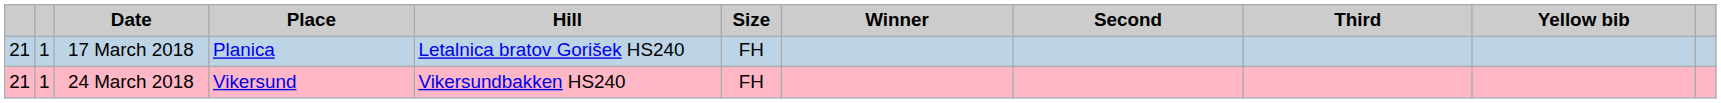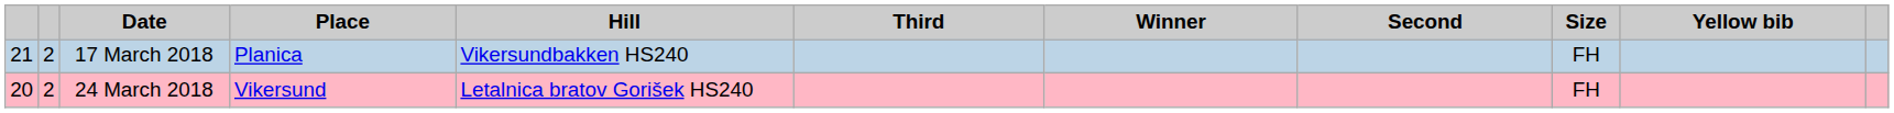 <table class="wikitable plainrowheaders" style="background:#fff; font-size:86%; line-height:16px; border:grey solid 1px; border-collapse:collapse;">
 <tr style="background:#ccc; text-align:center;">
 <th scope="col" style="background:#ccc; width=20 px;"></th>
 <th scope="col" style="background:#ccc; width=30 px;"></th>
 <th scope="col" style="background:#ccc; width:120px;">Date</th>
 <th scope="col" style="background:#ccc; width:160px;">Place</th>
 <th scope="col" style="background:#ccc; width:240px;">Hill</th>
-<th scope="col" style="background:#ccc; width:40px;">Size</th>
+<th scope="col" style="background:#ccc; width:185px;">Third</th>
 <th scope="col" style="background:#ccc; width:185px;">Winner</th>
 <th scope="col" style="background:#ccc; width:185px;">Second</th>
-<th scope="col" style="background:#ccc; width:185px;">Third</th>
+<th scope="col" style="background:#ccc; width:40px;">Size</th>
 <th scope="col" style="background:#ccc; width:180px;">Yellow bib</th>
 <th scope="col" style="background:#ccc; width:10px;"></th>
 </tr>
 <tr bgcolor=#BCD4E6>
 <td align=center>21</td>
-<td align=center>1</td>
+<td align=center>2</td>
 <td align=right>17 March 2018  </td>
 <td> <a href='#'>Planica</a></td>
-<td><a href='#'>Letalnica bratov Gorišek</a> HS240</td>
-<td align=center>FH</td>
+<td><a href='#'>Vikersundbakken</a> HS240</td>
 <td></td>
 <td></td>
 <td></td>
+<td align=center>FH</td>
 <td></td>
 <td></td>
 </tr>
 <tr bgcolor=#ffb7c5>
-<td align=center>21</td>
-<td align=center>1</td>
+<td align=center>20</td>
+<td align=center>2</td>
 <td align=right>24 March 2018  </td>
 <td> <a href='#'>Vikersund</a></td>
-<td><a href='#'>Vikersundbakken</a> HS240</td>
-<td align=center>FH</td>
+<td><a href='#'>Letalnica bratov Gorišek</a> HS240</td>
 <td></td>
 <td></td>
 <td></td>
+<td align=center>FH</td>
 <td></td>
 <td></td>
 </tr>
 </table>
